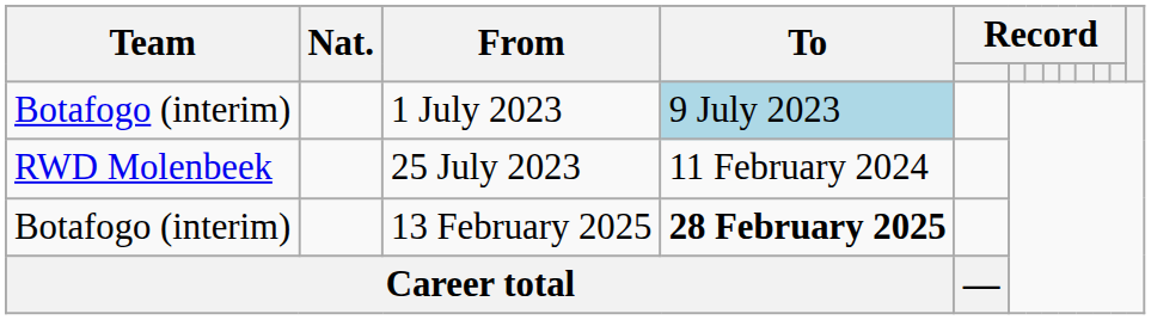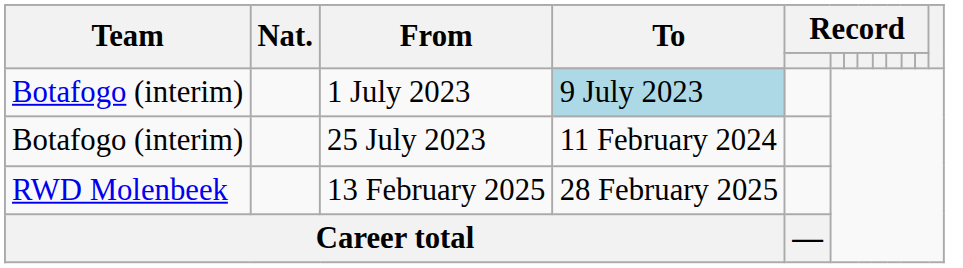 <table class="wikitable" style="text-align: center">
 <tr>
 <th rowspan="2">Team</th>
 <th rowspan="2">Nat.</th>
 <th rowspan="2">From</th>
 <th rowspan="2">To</th>
 <th colspan="8">Record</th>
 <th rowspan=2></th>
 </tr>
 <tr>
 <th></th>
 <th></th>
 <th></th>
 <th></th>
 <th></th>
 <th></th>
 <th></th>
 <th></th>
 </tr>
 <tr>
 <td align="left"><a href='#'>Botafogo</a> (interim)</td>
 <td></td>
 <td align=left>1 July 2023</td>
 <td align=left style="background: lightblue;">9 July 2023<br></td>
 <td></td>
 </tr>
 <tr>
-<td align="left"><a href='#'>RWD Molenbeek</a></td>
+<td align="left">Botafogo (interim)</td>
 <td></td>
 <td align=left>25 July 2023</td>
 <td align=left>11 February 2024<br></td>
 <td></td>
 </tr>
 <tr>
-<td align="left">Botafogo (interim)</td>
+<td align="left"><a href='#'>RWD Molenbeek</a></td>
 <td></td>
 <td align=left>13 February 2025</td>
-<td align=left><strong>28 February 2025<br></strong></td>
+<td align=left>28 February 2025<br></td>
 <td></td>
 </tr>
 <tr>
 <th colspan=4><strong>Career total</strong><br></th>
 <th>—</th>
 </tr>
 </table>
